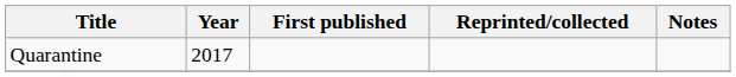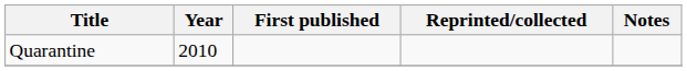 <table class='wikitable sortable' width='90%'>
 <tr>
 <th width=25%>Title</th>
 <th>Year</th>
 <th>First published</th>
 <th>Reprinted/collected</th>
 <th>Notes</th>
 </tr>
 <tr>
 <td>Quarantine</td>
-<td>2017</td>
+<td>2010</td>
 <td></td>
 <td></td>
 <td></td>
 </tr>
 <tr>
 </tr>
 </table>
